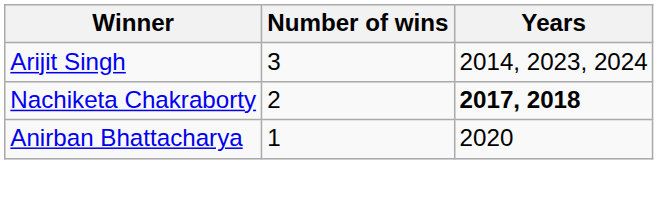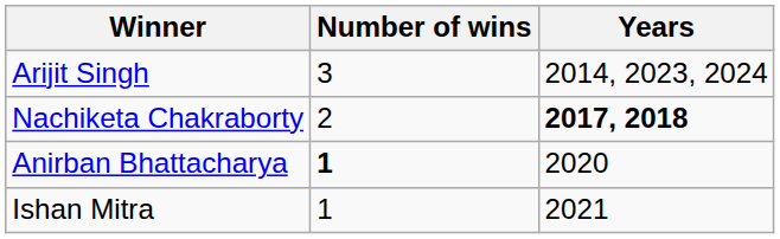 <table class="sortable wikitable">
 <tr>
 <th>Winner</th>
 <th>Number of wins</th>
 <th>Years</th>
 </tr>
 <tr>
 <td><a href='#'>Arijit Singh</a></td>
 <td>3</td>
 <td>2014, 2023, 2024</td>
 </tr>
 <tr>
 <td><a href='#'>Nachiketa Chakraborty</a></td>
 <td>2</td>
 <td><strong>2017, 2018</strong></td>
 </tr>
 <tr>
 <td><a href='#'>Anirban Bhattacharya</a></td>
-<td>1</td>
+<td><strong>1</strong></td>
 <td>2020</td>
 </tr>
+<tr>
+<td>Ishan Mitra</td>
+<td>1</td>
+<td>2021</td>
+</tr>
 </table>
